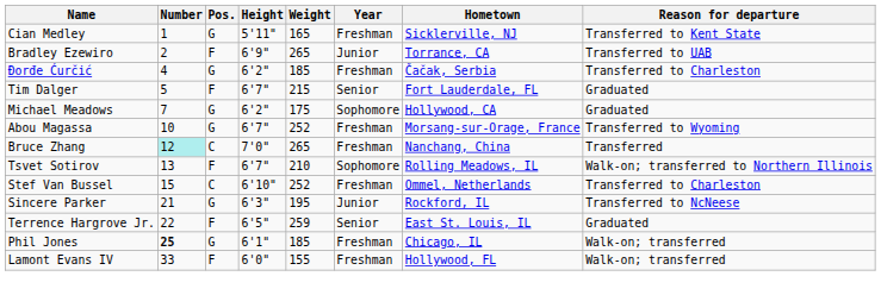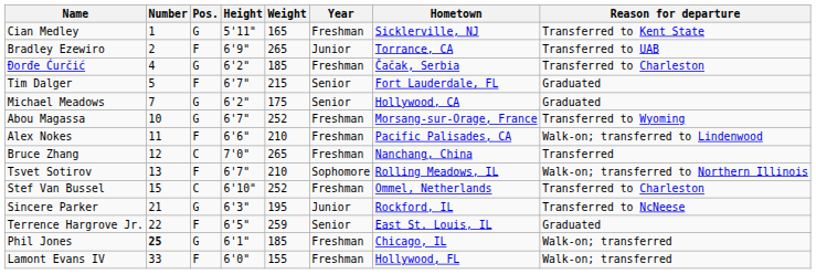 <table class="wikitable sortable" border="1">
 <tr>
 <th>Name</th>
 <th>Number</th>
 <th>Pos.</th>
 <th>Height</th>
 <th>Weight</th>
 <th>Year</th>
 <th>Hometown</th>
 <th class="unsortable">Reason for departure</th>
 </tr>
 <tr>
 <td>Cian Medley</td>
 <td>1</td>
 <td>G</td>
 <td>5'11"</td>
 <td>165</td>
 <td>Freshman</td>
 <td><a href='#'>Sicklerville, NJ</a></td>
 <td>Transferred to <a href='#'>Kent State</a></td>
 </tr>
 <tr>
 <td>Bradley Ezewiro</td>
 <td>2</td>
 <td>F</td>
 <td>6'9"</td>
 <td>265</td>
 <td>Junior</td>
 <td><a href='#'>Torrance, CA</a></td>
 <td>Transferred to <a href='#'>UAB</a></td>
 </tr>
 <tr>
 <td><a href='#'>Đorđe Ćurčić</a></td>
 <td>4</td>
 <td>G</td>
 <td>6'2"</td>
 <td>185</td>
 <td>Freshman</td>
 <td><a href='#'>Čačak, Serbia</a></td>
 <td>Transferred to <a href='#'>Charleston</a></td>
 </tr>
 <tr>
 <td>Tim Dalger</td>
 <td>5</td>
 <td>F</td>
 <td>6'7"</td>
 <td>215</td>
 <td> Senior</td>
 <td><a href='#'>Fort Lauderdale, FL</a></td>
 <td>Graduated</td>
 </tr>
 <tr>
 <td>Michael Meadows</td>
 <td>7</td>
 <td>G</td>
 <td>6'2"</td>
 <td>175</td>
-<td>Sophomore</td>
+<td> Senior</td>
 <td><a href='#'>Hollywood, CA</a></td>
 <td>Graduated</td>
 </tr>
 <tr>
 <td>Abou Magassa</td>
 <td>10</td>
 <td>G</td>
 <td>6'7"</td>
 <td>252</td>
 <td>Freshman</td>
 <td><a href='#'>Morsang-sur-Orage, France</a></td>
 <td>Transferred to <a href='#'>Wyoming</a></td>
 </tr>
 <tr>
+<td>Alex Nokes</td>
+<td>11</td>
+<td>F</td>
+<td>6'6"</td>
+<td>210</td>
+<td>Freshman</td>
+<td><a href='#'>Pacific Palisades, CA</a></td>
+<td>Walk-on; transferred to <a href='#'>Lindenwood</a></td>
+</tr>
+<tr>
 <td>Bruce Zhang</td>
-<td style="background: paleturquoise;">12</td>
+<td>12</td>
 <td>C</td>
 <td>7'0"</td>
 <td>265</td>
 <td>Freshman</td>
 <td><a href='#'>Nanchang, China</a></td>
 <td>Transferred</td>
 </tr>
 <tr>
 <td>Tsvet Sotirov</td>
 <td>13</td>
 <td>F</td>
 <td>6'7"</td>
 <td>210</td>
 <td>Sophomore</td>
 <td><a href='#'>Rolling Meadows, IL</a></td>
 <td>Walk-on; transferred to <a href='#'>Northern Illinois</a></td>
 </tr>
 <tr>
 <td>Stef Van Bussel</td>
 <td>15</td>
 <td>C</td>
 <td>6'10"</td>
 <td>252</td>
 <td>Freshman</td>
 <td><a href='#'>Ommel, Netherlands</a></td>
 <td>Transferred to <a href='#'>Charleston</a></td>
 </tr>
 <tr>
 <td>Sincere Parker</td>
 <td>21</td>
 <td>G</td>
 <td>6'3"</td>
 <td>195</td>
 <td>Junior</td>
 <td><a href='#'>Rockford, IL</a></td>
 <td>Transferred to <a href='#'>NcNeese</a></td>
 </tr>
 <tr>
 <td>Terrence Hargrove Jr.</td>
 <td>22</td>
 <td>F</td>
 <td>6'5"</td>
 <td>259</td>
 <td>Senior</td>
 <td><a href='#'>East St. Louis, IL</a></td>
 <td>Graduated</td>
 </tr>
 <tr>
 <td>Phil Jones</td>
 <td><strong>25</strong></td>
 <td>G</td>
 <td>6'1"</td>
 <td>185</td>
 <td>Freshman</td>
 <td><a href='#'>Chicago, IL</a></td>
 <td>Walk-on; transferred</td>
 </tr>
 <tr>
 <td>Lamont Evans IV</td>
 <td>33</td>
 <td>F</td>
 <td>6'0"</td>
 <td>155</td>
 <td>Freshman</td>
 <td><a href='#'>Hollywood, FL</a></td>
 <td>Walk-on; transferred</td>
 </tr>
 </table>
